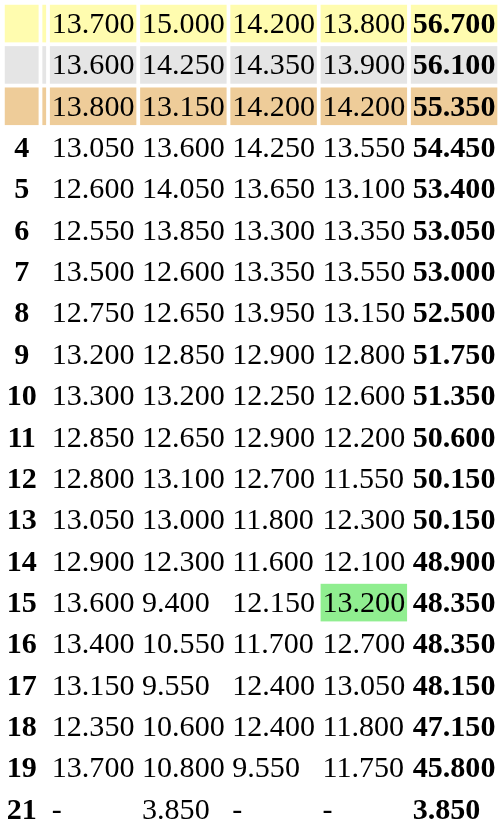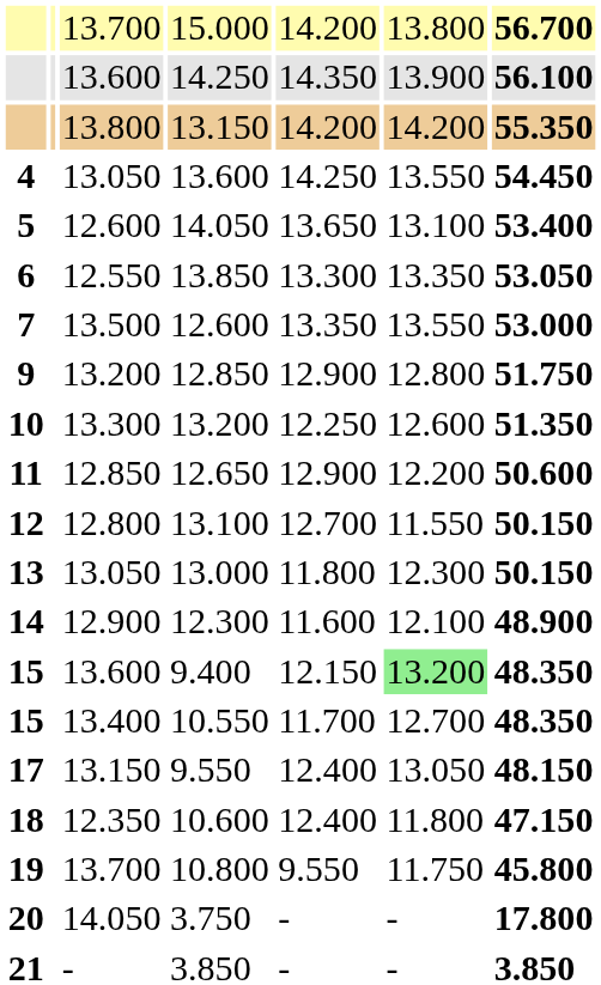 <table>
 <tr style="background:#fffcaf;">
 <th scope=row style="text-align:center"></th>
 <td align=left></td>
 <td>13.700</td>
 <td>15.000</td>
 <td>14.200</td>
 <td>13.800</td>
 <td><strong>56.700</strong></td>
 </tr>
 <tr style="background:#e5e5e5;">
 <th scope=row style="text-align:center"></th>
 <td align=left></td>
 <td>13.600</td>
 <td>14.250</td>
 <td>14.350</td>
 <td>13.900</td>
 <td><strong>56.100</strong></td>
 </tr>
 <tr style="background:#ec9;">
 <th scope=row style="text-align:center"></th>
 <td align=left></td>
 <td>13.800</td>
 <td>13.150</td>
 <td>14.200</td>
 <td>14.200</td>
 <td><strong>55.350</strong></td>
 </tr>
 <tr>
 <th scope=row style="text-align:center">4</th>
 <td align=left></td>
 <td>13.050</td>
 <td>13.600</td>
 <td>14.250</td>
 <td>13.550</td>
 <td><strong>54.450</strong></td>
 </tr>
 <tr>
 <th scope=row style="text-align:center">5</th>
 <td align=left></td>
 <td>12.600</td>
 <td>14.050</td>
 <td>13.650</td>
 <td>13.100</td>
 <td><strong>53.400</strong></td>
 </tr>
 <tr>
 <th scope=row style="text-align:center">6</th>
 <td align=left></td>
 <td>12.550</td>
 <td>13.850</td>
 <td>13.300</td>
 <td>13.350</td>
 <td><strong>53.050</strong></td>
 </tr>
 <tr>
 <th scope=row style="text-align:center">7</th>
 <td align=left></td>
 <td>13.500</td>
 <td>12.600</td>
 <td>13.350</td>
 <td>13.550</td>
 <td><strong>53.000</strong></td>
 </tr>
 <tr>
-<th scope=row style="text-align:center">8</th>
-<td align=left></td>
-<td>12.750</td>
-<td>12.650</td>
-<td>13.950</td>
-<td>13.150</td>
-<td><strong>52.500</strong></td>
-</tr>
-<tr>
 <th scope=row style="text-align:center">9</th>
 <td align=left></td>
 <td>13.200</td>
 <td>12.850</td>
 <td>12.900</td>
 <td>12.800</td>
 <td><strong>51.750</strong></td>
 </tr>
 <tr>
 <th scope=row style="text-align:center">10</th>
 <td align=left></td>
 <td>13.300</td>
 <td>13.200</td>
 <td>12.250</td>
 <td>12.600</td>
 <td><strong>51.350</strong></td>
 </tr>
 <tr>
 <th scope=row style="text-align:center">11</th>
 <td align=left></td>
 <td>12.850</td>
 <td>12.650</td>
 <td>12.900</td>
 <td>12.200</td>
 <td><strong>50.600</strong></td>
 </tr>
 <tr>
 <th scope=row style="text-align:center">12</th>
 <td align=left></td>
 <td>12.800</td>
 <td>13.100</td>
 <td>12.700</td>
 <td>11.550</td>
 <td><strong>50.150</strong></td>
 </tr>
 <tr>
 <th scope=row style="text-align:center">13</th>
 <td align=left></td>
 <td>13.050</td>
 <td>13.000</td>
 <td>11.800</td>
 <td>12.300</td>
 <td><strong>50.150</strong></td>
 </tr>
 <tr>
 <th scope=row style="text-align:center">14</th>
 <td align=left></td>
 <td>12.900</td>
 <td>12.300</td>
 <td>11.600</td>
 <td>12.100</td>
 <td><strong>48.900</strong></td>
 </tr>
 <tr>
 <th scope=row style="text-align:center">15</th>
 <td align=left></td>
 <td>13.600</td>
 <td>9.400</td>
 <td>12.150</td>
 <td style="background: lightgreen;">13.200</td>
 <td><strong>48.350</strong></td>
 </tr>
 <tr>
-<th scope=row style="text-align:center">16</th>
+<th scope=row style="text-align:center">15</th>
 <td align=left></td>
 <td>13.400</td>
 <td>10.550</td>
 <td>11.700</td>
 <td>12.700</td>
 <td><strong>48.350</strong></td>
 </tr>
 <tr>
 <th scope=row style="text-align:center">17</th>
 <td align=left></td>
 <td>13.150</td>
 <td>9.550</td>
 <td>12.400</td>
 <td>13.050</td>
 <td><strong>48.150</strong></td>
 </tr>
 <tr>
 <th scope=row style="text-align:center">18</th>
 <td align=left></td>
 <td>12.350</td>
 <td>10.600</td>
 <td>12.400</td>
 <td>11.800</td>
 <td><strong>47.150</strong></td>
 </tr>
 <tr>
 <th scope=row style="text-align:center">19</th>
 <td align=left></td>
 <td>13.700</td>
 <td>10.800</td>
 <td>9.550</td>
 <td>11.750</td>
 <td><strong>45.800</strong></td>
 </tr>
 <tr>
+<th scope=row style="text-align:center">20</th>
+<td align=left></td>
+<td>14.050</td>
+<td>3.750</td>
+<td>-</td>
+<td>-</td>
+<td><strong>17.800</strong></td>
+</tr>
+<tr>
 <th scope=row style="text-align:center">21</th>
 <td align=left></td>
 <td>-</td>
 <td>3.850</td>
 <td>-</td>
 <td>-</td>
 <td><strong>3.850</strong></td>
 </tr>
 </table>
